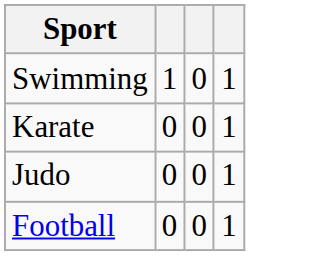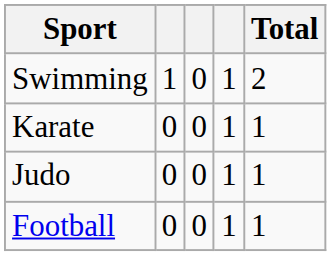 <table class="wikitable sortable">
 <tr>
 <th>Sport</th>
 <th></th>
 <th></th>
 <th></th>
+<th>Total</th>
 </tr>
 <tr>
 <td>Swimming</td>
 <td>1</td>
 <td>0</td>
 <td>1</td>
+<td>2</td>
 </tr>
 <tr>
 <td>Karate</td>
 <td>0</td>
 <td>0</td>
+<td>1</td>
 <td>1</td>
 </tr>
 <tr>
 <td>Judo</td>
 <td>0</td>
 <td>0</td>
 <td>1</td>
+<td>1</td>
 </tr>
 <tr>
 <td><a href='#'>Football</a></td>
 <td>0</td>
 <td>0</td>
 <td>1</td>
+<td>1</td>
 </tr>
 </table>
